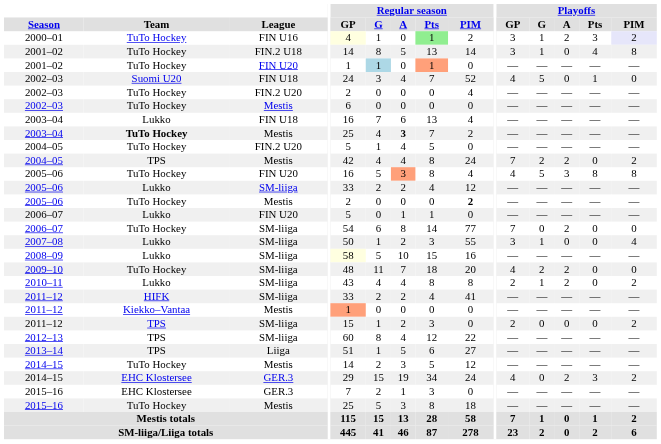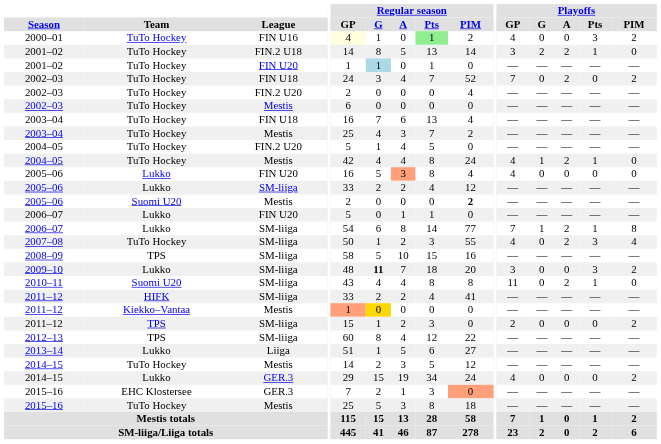 <table border="0" cellpadding="1" cellspacing="0" style="text-align:center; width:60em">
 <tr bgcolor="#e0e0e0">
 <th colspan="3" bgcolor="#ffffff"></th>
 <th rowspan="99" bgcolor="#ffffff"></th>
 <th colspan="5"><a href='#'>Regular season</a></th>
 <th rowspan="99" bgcolor="#ffffff"></th>
 <th colspan="5"><a href='#'>Playoffs</a></th>
 </tr>
 <tr bgcolor="#e0e0e0">
 <th><a href='#'>Season</a></th>
 <th>Team</th>
 <th>League</th>
 <th>GP</th>
 <th><a href='#'>G</a></th>
 <th><a href='#'>A</a></th>
 <th><a href='#'>Pts</a></th>
 <th><a href='#'>PIM</a></th>
 <th>GP</th>
 <th>G</th>
 <th>A</th>
 <th>Pts</th>
 <th>PIM</th>
 </tr>
 <tr>
 <td>2000–01</td>
 <td><a href='#'>TuTo Hockey</a></td>
 <td>FIN U16</td>
 <td style="background: lightyellow;">4</td>
 <td>1</td>
 <td>0</td>
 <td style="background: lightgreen;">1</td>
 <td>2</td>
+<td>4</td>
+<td>0</td>
+<td>0</td>
 <td>3</td>
-<td>1</td>
 <td>2</td>
-<td>3</td>
-<td style="background: lavender;">2</td>
 </tr>
 <tr bgcolor="#f0f0f0">
 <td>2001–02</td>
 <td>TuTo Hockey</td>
 <td>FIN.2 U18</td>
 <td>14</td>
 <td>8</td>
 <td>5</td>
 <td>13</td>
 <td>14</td>
 <td>3</td>
+<td>2</td>
+<td>2</td>
 <td>1</td>
 <td>0</td>
-<td>4</td>
-<td>8</td>
 </tr>
 <tr>
 <td>2001–02</td>
 <td>TuTo Hockey</td>
 <td><a href='#'>FIN U20</a></td>
 <td>1</td>
 <td style="background: lightblue;">1</td>
 <td>0</td>
-<td style="background: lightsalmon;">1</td>
+<td>1</td>
 <td>0</td>
 <td>—</td>
 <td>—</td>
 <td>—</td>
 <td>—</td>
 <td>—</td>
 </tr>
 <tr bgcolor="#f0f0f0">
 <td>2002–03</td>
-<td><a href='#'>Suomi U20</a></td>
+<td>TuTo Hockey</td>
 <td>FIN U18</td>
 <td>24</td>
 <td>3</td>
 <td>4</td>
 <td>7</td>
 <td>52</td>
-<td>4</td>
-<td>5</td>
+<td>7</td>
 <td>0</td>
-<td>1</td>
+<td>2</td>
 <td>0</td>
+<td>2</td>
 </tr>
 <tr>
 <td>2002–03</td>
 <td>TuTo Hockey</td>
 <td>FIN.2 U20</td>
 <td>2</td>
 <td>0</td>
 <td>0</td>
 <td>0</td>
 <td>4</td>
 <td>—</td>
 <td>—</td>
 <td>—</td>
 <td>—</td>
 <td>—</td>
 </tr>
 <tr bgcolor="#f0f0f0">
 <td><a href='#'>2002–03</a></td>
 <td>TuTo Hockey</td>
 <td><a href='#'>Mestis</a></td>
 <td>6</td>
 <td>0</td>
 <td>0</td>
 <td>0</td>
 <td>0</td>
 <td>—</td>
 <td>—</td>
 <td>—</td>
 <td>—</td>
 <td>—</td>
 </tr>
 <tr>
 <td>2003–04</td>
-<td>Lukko</td>
+<td>TuTo Hockey</td>
 <td>FIN U18</td>
 <td>16</td>
 <td>7</td>
 <td>6</td>
 <td>13</td>
 <td>4</td>
 <td>—</td>
 <td>—</td>
 <td>—</td>
 <td>—</td>
 <td>—</td>
 </tr>
 <tr bgcolor="#f0f0f0">
 <td><a href='#'>2003–04</a></td>
-<td><strong>TuTo Hockey</strong></td>
+<td>TuTo Hockey</td>
 <td>Mestis</td>
 <td>25</td>
 <td>4</td>
-<td><strong>3</strong></td>
+<td>3</td>
 <td>7</td>
 <td>2</td>
 <td>—</td>
 <td>—</td>
 <td>—</td>
 <td>—</td>
 <td>—</td>
 </tr>
 <tr>
 <td>2004–05</td>
 <td>TuTo Hockey</td>
 <td>FIN.2 U20</td>
 <td>5</td>
 <td>1</td>
 <td>4</td>
 <td>5</td>
 <td>0</td>
 <td>—</td>
 <td>—</td>
 <td>—</td>
 <td>—</td>
 <td>—</td>
 </tr>
 <tr bgcolor="#f0f0f0">
 <td><a href='#'>2004–05</a></td>
-<td>TPS</td>
+<td>TuTo Hockey</td>
 <td>Mestis</td>
 <td>42</td>
 <td>4</td>
 <td>4</td>
 <td>8</td>
 <td>24</td>
-<td>7</td>
+<td>4</td>
+<td>1</td>
 <td>2</td>
-<td>2</td>
+<td>1</td>
 <td>0</td>
-<td>2</td>
 </tr>
 <tr>
 <td>2005–06</td>
-<td>TuTo Hockey</td>
+<td><a href='#'>Lukko</a></td>
 <td>FIN U20</td>
 <td>16</td>
 <td>5</td>
 <td style="background: lightsalmon;">3</td>
 <td>8</td>
 <td>4</td>
 <td>4</td>
-<td>5</td>
-<td>3</td>
-<td>8</td>
-<td>8</td>
+<td>0</td>
+<td>0</td>
+<td>0</td>
+<td>0</td>
 </tr>
 <tr bgcolor="#f0f0f0">
 <td><a href='#'>2005–06</a></td>
 <td>Lukko</td>
 <td><a href='#'>SM-liiga</a></td>
 <td>33</td>
 <td>2</td>
 <td>2</td>
 <td>4</td>
 <td>12</td>
 <td>—</td>
 <td>—</td>
 <td>—</td>
 <td>—</td>
 <td>—</td>
 </tr>
 <tr>
 <td><a href='#'>2005–06</a></td>
-<td>TuTo Hockey</td>
+<td><a href='#'>Suomi U20</a></td>
 <td>Mestis</td>
 <td>2</td>
 <td>0</td>
 <td>0</td>
 <td>0</td>
 <td><strong>2</strong></td>
 <td>—</td>
 <td>—</td>
 <td>—</td>
 <td>—</td>
 <td>—</td>
 </tr>
 <tr bgcolor="#f0f0f0">
 <td>2006–07</td>
 <td>Lukko</td>
 <td>FIN U20</td>
 <td>5</td>
 <td>0</td>
 <td>1</td>
 <td>1</td>
 <td>0</td>
 <td>—</td>
 <td>—</td>
 <td>—</td>
 <td>—</td>
 <td>—</td>
 </tr>
 <tr>
 <td><a href='#'>2006–07</a></td>
-<td>TuTo Hockey</td>
+<td>Lukko</td>
 <td>SM-liiga</td>
 <td>54</td>
 <td>6</td>
 <td>8</td>
 <td>14</td>
 <td>77</td>
 <td>7</td>
-<td>0</td>
+<td>1</td>
 <td>2</td>
-<td>0</td>
-<td>0</td>
+<td>1</td>
+<td>8</td>
 </tr>
 <tr bgcolor="#f0f0f0">
 <td><a href='#'>2007–08</a></td>
-<td>Lukko</td>
+<td>TuTo Hockey</td>
 <td>SM-liiga</td>
 <td>50</td>
 <td>1</td>
 <td>2</td>
 <td>3</td>
 <td>55</td>
+<td>4</td>
+<td>0</td>
+<td>2</td>
 <td>3</td>
-<td>1</td>
-<td>0</td>
-<td>0</td>
 <td>4</td>
 </tr>
 <tr>
 <td><a href='#'>2008–09</a></td>
-<td>Lukko</td>
+<td>TPS</td>
 <td>SM-liiga</td>
-<td style="background: lightyellow;">58</td>
+<td>58</td>
 <td>5</td>
 <td>10</td>
 <td>15</td>
 <td>16</td>
 <td>—</td>
 <td>—</td>
 <td>—</td>
 <td>—</td>
 <td>—</td>
 </tr>
 <tr bgcolor="#f0f0f0">
 <td><a href='#'>2009–10</a></td>
-<td>TuTo Hockey</td>
+<td>Lukko</td>
 <td>SM-liiga</td>
 <td>48</td>
-<td>11</td>
+<td><strong>11</strong></td>
 <td>7</td>
 <td>18</td>
 <td>20</td>
-<td>4</td>
-<td>2</td>
-<td>2</td>
+<td>3</td>
 <td>0</td>
 <td>0</td>
+<td>3</td>
+<td>2</td>
 </tr>
 <tr>
 <td><a href='#'>2010–11</a></td>
-<td>Lukko</td>
+<td><a href='#'>Suomi U20</a></td>
 <td>SM-liiga</td>
 <td>43</td>
 <td>4</td>
 <td>4</td>
 <td>8</td>
 <td>8</td>
+<td>11</td>
+<td>0</td>
 <td>2</td>
 <td>1</td>
-<td>2</td>
 <td>0</td>
-<td>2</td>
 </tr>
 <tr bgcolor="#f0f0f0">
 <td><a href='#'>2011–12</a></td>
 <td><a href='#'>HIFK</a></td>
 <td>SM-liiga</td>
 <td>33</td>
 <td>2</td>
 <td>2</td>
 <td>4</td>
 <td>41</td>
 <td>—</td>
 <td>—</td>
 <td>—</td>
 <td>—</td>
 <td>—</td>
 </tr>
 <tr>
 <td><a href='#'>2011–12</a></td>
 <td><a href='#'>Kiekko–Vantaa</a></td>
 <td>Mestis</td>
 <td style="background: lightsalmon;">1</td>
-<td>0</td>
+<td style="background: gold;">0</td>
 <td>0</td>
 <td>0</td>
 <td>0</td>
 <td>—</td>
 <td>—</td>
 <td>—</td>
 <td>—</td>
 <td>—</td>
 </tr>
 <tr bgcolor="#f0f0f0">
 <td>2011–12</td>
 <td><a href='#'>TPS</a></td>
 <td>SM-liiga</td>
 <td>15</td>
 <td>1</td>
 <td>2</td>
 <td>3</td>
 <td>0</td>
 <td>2</td>
 <td>0</td>
 <td>0</td>
 <td>0</td>
 <td>2</td>
 </tr>
 <tr>
 <td><a href='#'>2012–13</a></td>
 <td>TPS</td>
 <td>SM-liiga</td>
 <td>60</td>
 <td>8</td>
 <td>4</td>
 <td>12</td>
 <td>22</td>
 <td>—</td>
 <td>—</td>
 <td>—</td>
 <td>—</td>
 <td>—</td>
 </tr>
 <tr bgcolor="#f0f0f0">
 <td><a href='#'>2013–14</a></td>
-<td>TPS</td>
+<td>Lukko</td>
 <td>Liiga</td>
 <td>51</td>
 <td>1</td>
 <td>5</td>
 <td>6</td>
 <td>27</td>
 <td>—</td>
 <td>—</td>
 <td>—</td>
 <td>—</td>
 <td>—</td>
 </tr>
 <tr>
 <td><a href='#'>2014–15</a></td>
 <td>TuTo Hockey</td>
 <td>Mestis</td>
 <td>14</td>
 <td>2</td>
 <td>3</td>
 <td>5</td>
 <td>12</td>
 <td>—</td>
 <td>—</td>
 <td>—</td>
 <td>—</td>
 <td>—</td>
 </tr>
 <tr bgcolor="#f0f0f0">
 <td>2014–15</td>
-<td><a href='#'>EHC Klostersee</a></td>
+<td>Lukko</td>
 <td><a href='#'>GER.3</a></td>
 <td>29</td>
 <td>15</td>
 <td>19</td>
 <td>34</td>
 <td>24</td>
 <td>4</td>
 <td>0</td>
-<td>2</td>
-<td>3</td>
+<td>0</td>
+<td>0</td>
 <td>2</td>
 </tr>
 <tr>
 <td>2015–16</td>
 <td>EHC Klostersee</td>
 <td>GER.3</td>
 <td>7</td>
 <td>2</td>
 <td>1</td>
 <td>3</td>
-<td>0</td>
+<td style="background: lightsalmon;">0</td>
 <td>—</td>
 <td>—</td>
 <td>—</td>
 <td>—</td>
 <td>—</td>
 </tr>
 <tr bgcolor="#f0f0f0">
 <td><a href='#'>2015–16</a></td>
 <td>TuTo Hockey</td>
 <td>Mestis</td>
 <td>25</td>
 <td>5</td>
 <td>3</td>
 <td>8</td>
 <td>18</td>
 <td>—</td>
 <td>—</td>
 <td>—</td>
 <td>—</td>
 <td>—</td>
 </tr>
 <tr bgcolor="#e0e0e0">
 <th colspan="3">Mestis totals</th>
 <th>115</th>
 <th>15</th>
 <th>13</th>
 <th>28</th>
 <th>58</th>
 <th>7</th>
 <th>1</th>
 <th>0</th>
 <th>1</th>
 <th>2</th>
 </tr>
 <tr bgcolor="#e0e0e0">
 <th colspan="3">SM-liiga/Liiga totals</th>
 <th>445</th>
 <th>41</th>
 <th>46</th>
 <th>87</th>
 <th>278</th>
 <th>23</th>
 <th>2</th>
 <th>0</th>
 <th>2</th>
 <th>6</th>
 </tr>
 </table>
